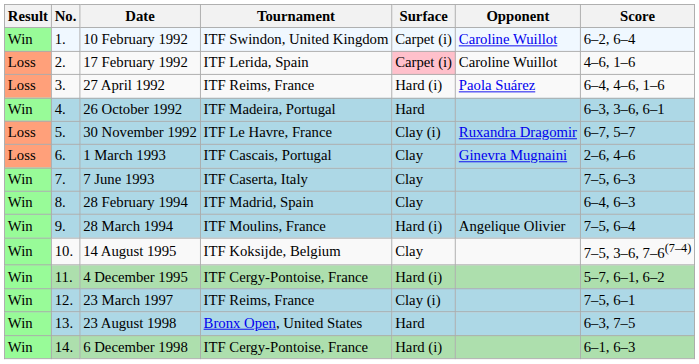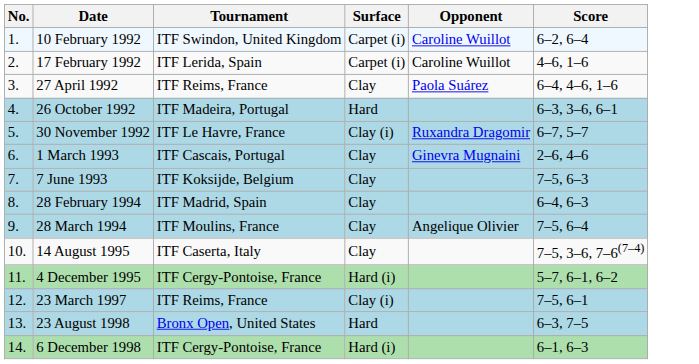 <table class="sortable wikitable">
 <tr>
-<th>Result</th>
 <th>No.</th>
 <th>Date</th>
 <th>Tournament</th>
 <th>Surface</th>
 <th>Opponent</th>
 <th class="unsortable">Score</th>
 </tr>
 <tr style="background:#f0f8ff;">
-<td style="background:#98fb98;">Win</td>
 <td>1.</td>
 <td>10 February 1992</td>
 <td>ITF Swindon, United Kingdom</td>
 <td>Carpet (i)</td>
 <td> <a href='#'>Caroline Wuillot</a></td>
 <td>6–2, 6–4</td>
 </tr>
 <tr>
-<td style="background:#ffa07a;">Loss</td>
 <td>2.</td>
 <td>17 February 1992</td>
 <td>ITF Lerida, Spain</td>
-<td style="background: pink;">Carpet (i)</td>
+<td>Carpet (i)</td>
 <td> Caroline Wuillot</td>
 <td>4–6, 1–6</td>
 </tr>
 <tr>
-<td style="background:#ffa07a;">Loss</td>
 <td>3.</td>
 <td>27 April 1992</td>
 <td>ITF Reims, France</td>
-<td>Hard (i)</td>
+<td>Clay</td>
 <td> <a href='#'>Paola Suárez</a></td>
 <td>6–4, 4–6, 1–6</td>
 </tr>
 <tr style="background:lightblue;">
-<td style="background:#98fb98;">Win</td>
 <td>4.</td>
 <td>26 October 1992</td>
 <td>ITF Madeira, Portugal</td>
 <td>Hard</td>
 <td> </td>
 <td>6–3, 3–6, 6–1</td>
 </tr>
 <tr style="background:lightblue;">
-<td style="background:#ffa07a;">Loss</td>
 <td>5.</td>
 <td>30 November 1992</td>
 <td>ITF Le Havre, France</td>
 <td>Clay (i)</td>
 <td> <a href='#'>Ruxandra Dragomir</a></td>
 <td>6–7, 5–7</td>
 </tr>
 <tr bgcolor="lightblue">
-<td style="background:#ffa07a;">Loss</td>
 <td>6.</td>
 <td>1 March 1993</td>
 <td>ITF Cascais, Portugal</td>
 <td>Clay</td>
 <td> <a href='#'>Ginevra Mugnaini</a></td>
 <td>2–6, 4–6</td>
 </tr>
 <tr style="background:lightblue;">
-<td style="background:#98fb98;">Win</td>
 <td>7.</td>
 <td>7 June 1993</td>
-<td>ITF Caserta, Italy</td>
+<td>ITF Koksijde, Belgium</td>
 <td>Clay</td>
 <td> </td>
 <td>7–5, 6–3</td>
 </tr>
 <tr style="background:lightblue;">
-<td style="background:#98fb98;">Win</td>
 <td>8.</td>
 <td>28 February 1994</td>
 <td>ITF Madrid, Spain</td>
 <td>Clay</td>
 <td> </td>
 <td>6–4, 6–3</td>
 </tr>
 <tr style="background:lightblue;">
-<td style="background:#98fb98;">Win</td>
 <td>9.</td>
 <td>28 March 1994</td>
 <td>ITF Moulins, France</td>
-<td>Hard (i)</td>
+<td>Clay</td>
 <td> Angelique Olivier</td>
 <td>7–5, 6–4</td>
 </tr>
 <tr>
-<td style="background:#98fb98;">Win</td>
 <td>10.</td>
 <td>14 August 1995</td>
-<td>ITF Koksijde, Belgium</td>
+<td>ITF Caserta, Italy</td>
 <td>Clay</td>
 <td> </td>
 <td>7–5, 3–6, 7–6<sup>(7–4)</sup></td>
 </tr>
 <tr style="background:#addfad;">
-<td style="background:#98fb98;">Win</td>
 <td>11.</td>
 <td>4 December 1995</td>
 <td>ITF Cergy-Pontoise, France</td>
 <td>Hard (i)</td>
 <td> </td>
 <td>5–7, 6–1, 6–2</td>
 </tr>
 <tr style="background:lightblue;">
-<td style="background:#98fb98;">Win</td>
 <td>12.</td>
 <td>23 March 1997</td>
 <td>ITF Reims, France</td>
 <td>Clay (i)</td>
 <td> </td>
 <td>7–5, 6–1</td>
 </tr>
 <tr style="background:lightblue;">
-<td style="background:#98fb98;">Win</td>
 <td>13.</td>
 <td>23 August 1998</td>
 <td><a href='#'>Bronx Open</a>, United States</td>
 <td>Hard</td>
 <td> </td>
 <td>6–3, 7–5</td>
 </tr>
 <tr style="background:#addfad;">
-<td style="background:#98fb98;">Win</td>
 <td>14.</td>
 <td>6 December 1998</td>
 <td>ITF Cergy-Pontoise, France</td>
 <td>Hard (i)</td>
 <td> </td>
 <td>6–1, 6–3</td>
 </tr>
 </table>
